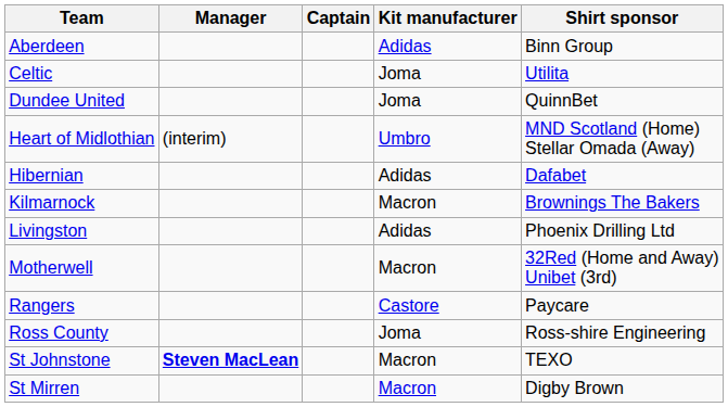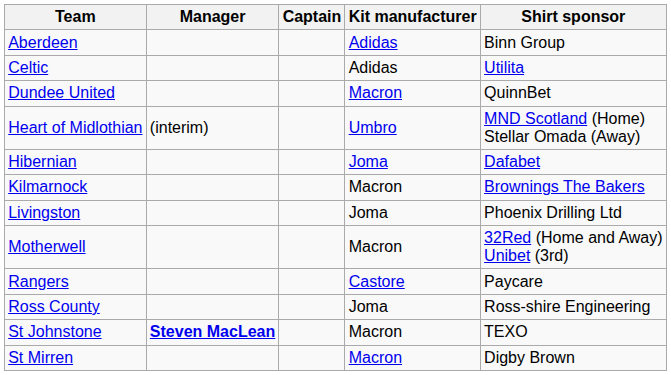 <table class="wikitable sortable">
 <tr>
 <th>Team</th>
 <th>Manager</th>
 <th>Captain</th>
 <th>Kit manufacturer</th>
 <th>Shirt sponsor</th>
 </tr>
 <tr>
 <td><a href='#'>Aberdeen</a></td>
 <td> </td>
 <td> </td>
 <td><a href='#'>Adidas</a></td>
 <td>Binn Group</td>
 </tr>
 <tr>
 <td><a href='#'>Celtic</a></td>
 <td> </td>
 <td> </td>
-<td>Joma</td>
+<td>Adidas</td>
 <td><a href='#'>Utilita</a></td>
 </tr>
 <tr>
 <td><a href='#'>Dundee United</a></td>
 <td> </td>
 <td> </td>
-<td>Joma</td>
+<td><a href='#'>Macron</a></td>
 <td>QuinnBet</td>
 </tr>
 <tr>
 <td><a href='#'>Heart of Midlothian</a></td>
 <td>  (interim)</td>
 <td> </td>
 <td><a href='#'>Umbro</a></td>
 <td><a href='#'>MND Scotland</a> (Home)<br>Stellar Omada (Away)</td>
 </tr>
 <tr>
 <td><a href='#'>Hibernian</a></td>
 <td> </td>
 <td> </td>
-<td>Adidas</td>
+<td><a href='#'>Joma</a></td>
 <td><a href='#'>Dafabet</a></td>
 </tr>
 <tr>
 <td><a href='#'>Kilmarnock</a></td>
 <td> </td>
 <td> </td>
 <td>Macron</td>
 <td><a href='#'>Brownings The Bakers</a></td>
 </tr>
 <tr>
 <td><a href='#'>Livingston</a></td>
 <td> </td>
 <td> </td>
-<td>Adidas</td>
+<td>Joma</td>
 <td>Phoenix Drilling Ltd</td>
 </tr>
 <tr>
 <td><a href='#'>Motherwell</a></td>
 <td> </td>
 <td> </td>
 <td>Macron</td>
 <td><a href='#'>32Red</a> (Home and Away)<br><a href='#'>Unibet</a> (3rd)</td>
 </tr>
 <tr>
 <td><a href='#'>Rangers</a></td>
 <td> </td>
 <td> </td>
 <td><a href='#'>Castore</a></td>
 <td>Paycare</td>
 </tr>
 <tr>
 <td><a href='#'>Ross County</a></td>
 <td> </td>
 <td> </td>
 <td>Joma</td>
 <td>Ross-shire Engineering</td>
 </tr>
 <tr>
 <td><a href='#'>St Johnstone</a></td>
 <td><strong> <a href='#'>Steven MacLean</a></strong></td>
 <td> </td>
 <td>Macron</td>
 <td>TEXO</td>
 </tr>
 <tr>
 <td><a href='#'>St Mirren</a></td>
 <td> </td>
 <td> </td>
 <td><a href='#'>Macron</a></td>
 <td>Digby Brown</td>
 </tr>
 </table>
